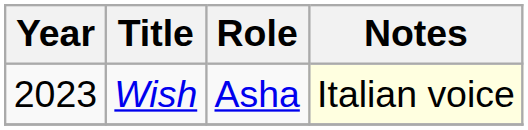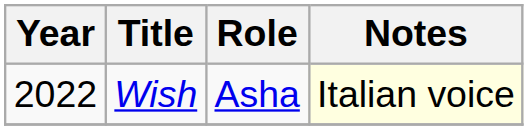 <table class="wikitable">
 <tr>
 <th>Year</th>
 <th>Title</th>
 <th>Role</th>
 <th>Notes</th>
 </tr>
 <tr>
-<td>2023</td>
+<td>2022</td>
 <td><em><a href='#'>Wish</a></em></td>
 <td><a href='#'>Asha</a></td>
 <td style="background: lightyellow;">Italian voice</td>
 </tr>
 <tr>
 </tr>
 </table>
